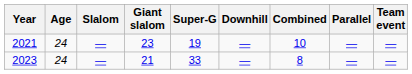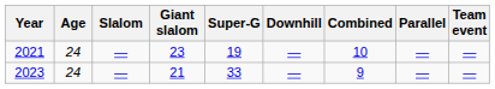 <table class=wikitable style="text-align:center">
 <tr>
 <th>  Year  </th>
 <th> Age </th>
 <th> Slalom </th>
 <th> Giant <br> slalom </th>
 <th>Super-G</th>
 <th>Downhill</th>
 <th>Combined</th>
 <th>Parallel</th>
 <th>Team<br>event</th>
 </tr>
 <tr>
 <td><a href='#'>2021</a></td>
 <td><em>24</em></td>
 <td><a href='#'>—</a></td>
 <td><a href='#'>23</a></td>
 <td><a href='#'>19</a></td>
 <td><a href='#'>—</a></td>
 <td><a href='#'>10</a></td>
 <td><a href='#'>—</a></td>
 <td><a href='#'>—</a></td>
 </tr>
 <tr>
 <td><a href='#'>2023</a></td>
 <td><em>24</em></td>
 <td><a href='#'>—</a></td>
 <td><a href='#'>21</a></td>
 <td><a href='#'>33</a></td>
 <td><a href='#'>—</a></td>
-<td><a href='#'>8</a></td>
+<td><a href='#'>9</a></td>
 <td><a href='#'>—</a></td>
 <td><a href='#'>—</a></td>
 </tr>
 </table>
